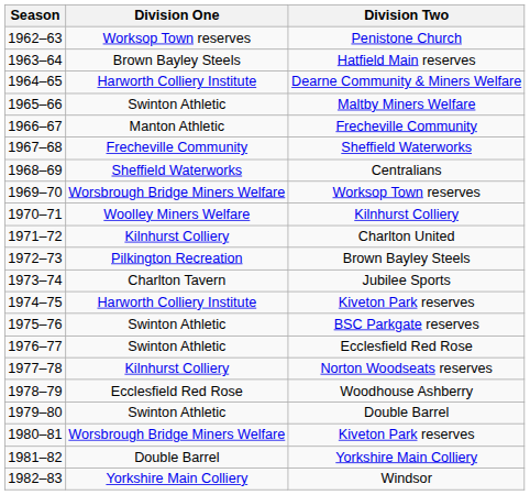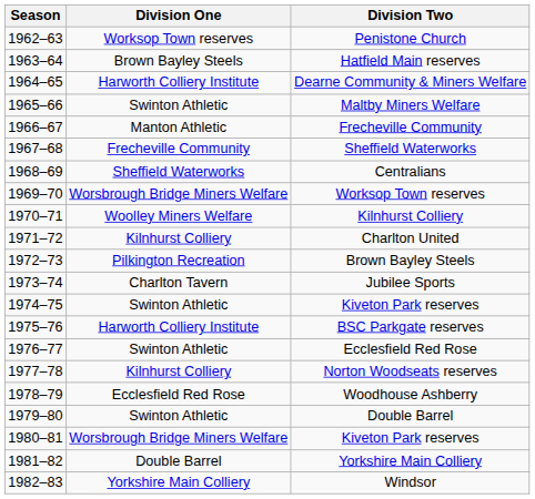 <table class="wikitable" style="text-align: center">
 <tr>
 <th>Season</th>
 <th>Division One</th>
 <th>Division Two</th>
 </tr>
 <tr>
 <td>1962–63</td>
 <td><a href='#'>Worksop Town</a> reserves</td>
 <td><a href='#'>Penistone Church</a></td>
 </tr>
 <tr>
 <td>1963–64</td>
 <td>Brown Bayley Steels</td>
 <td><a href='#'>Hatfield Main</a> reserves</td>
 </tr>
 <tr>
 <td>1964–65</td>
 <td><a href='#'>Harworth Colliery Institute</a></td>
 <td><a href='#'>Dearne Community & Miners Welfare</a></td>
 </tr>
 <tr>
 <td>1965–66</td>
 <td>Swinton Athletic</td>
 <td><a href='#'>Maltby Miners Welfare</a></td>
 </tr>
 <tr>
 <td>1966–67</td>
 <td>Manton Athletic</td>
 <td><a href='#'>Frecheville Community</a></td>
 </tr>
 <tr>
 <td>1967–68</td>
 <td><a href='#'>Frecheville Community</a></td>
 <td><a href='#'>Sheffield Waterworks</a></td>
 </tr>
 <tr>
 <td>1968–69</td>
 <td><a href='#'>Sheffield Waterworks</a></td>
 <td>Centralians</td>
 </tr>
 <tr>
 <td>1969–70</td>
 <td><a href='#'>Worsbrough Bridge Miners Welfare</a></td>
 <td><a href='#'>Worksop Town</a> reserves</td>
 </tr>
 <tr>
 <td>1970–71</td>
 <td><a href='#'>Woolley Miners Welfare</a></td>
 <td><a href='#'>Kilnhurst Colliery</a></td>
 </tr>
 <tr>
 <td>1971–72</td>
 <td><a href='#'>Kilnhurst Colliery</a></td>
 <td>Charlton United</td>
 </tr>
 <tr>
 <td>1972–73</td>
 <td><a href='#'>Pilkington Recreation</a></td>
 <td>Brown Bayley Steels</td>
 </tr>
 <tr>
 <td>1973–74</td>
 <td>Charlton Tavern</td>
 <td>Jubilee Sports</td>
 </tr>
 <tr>
 <td>1974–75</td>
-<td><a href='#'>Harworth Colliery Institute</a></td>
+<td>Swinton Athletic</td>
 <td><a href='#'>Kiveton Park</a> reserves</td>
 </tr>
 <tr>
 <td>1975–76</td>
-<td>Swinton Athletic</td>
+<td><a href='#'>Harworth Colliery Institute</a></td>
 <td><a href='#'>BSC Parkgate</a> reserves</td>
 </tr>
 <tr>
 <td>1976–77</td>
 <td>Swinton Athletic</td>
 <td>Ecclesfield Red Rose</td>
 </tr>
 <tr>
 <td>1977–78</td>
 <td><a href='#'>Kilnhurst Colliery</a></td>
 <td><a href='#'>Norton Woodseats</a> reserves</td>
 </tr>
 <tr>
 <td>1978–79</td>
 <td>Ecclesfield Red Rose</td>
 <td>Woodhouse Ashberry</td>
 </tr>
 <tr>
 <td>1979–80</td>
 <td>Swinton Athletic</td>
 <td>Double Barrel</td>
 </tr>
 <tr>
 <td>1980–81</td>
 <td><a href='#'>Worsbrough Bridge Miners Welfare</a></td>
 <td><a href='#'>Kiveton Park</a> reserves</td>
 </tr>
 <tr>
 <td>1981–82</td>
 <td>Double Barrel</td>
 <td><a href='#'>Yorkshire Main Colliery</a></td>
 </tr>
 <tr>
 <td>1982–83</td>
 <td><a href='#'>Yorkshire Main Colliery</a></td>
 <td>Windsor</td>
 </tr>
 </table>
